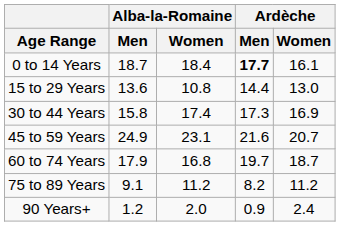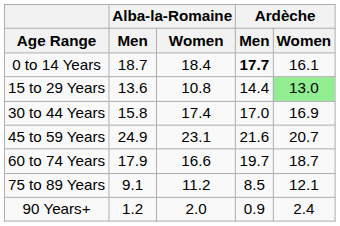 <table class="wikitable" style="text-align:center;">
 <tr>
 <th></th>
 <th colspan=2><strong>Alba-la-Romaine</strong></th>
 <th colspan=2><strong>Ardèche</strong></th>
 </tr>
 <tr>
 <th><strong>Age Range</strong></th>
 <th><strong>Men</strong></th>
 <th><strong>Women</strong></th>
 <th><strong>Men</strong></th>
 <th><strong>Women</strong></th>
 </tr>
 <tr>
 <td>0 to 14 Years</td>
 <td>18.7</td>
 <td>18.4</td>
 <td><strong>17.7</strong></td>
 <td>16.1</td>
 </tr>
 <tr>
 <td>15 to 29 Years</td>
 <td>13.6</td>
 <td>10.8</td>
 <td>14.4</td>
-<td>13.0</td>
+<td style="background: lightgreen;">13.0</td>
 </tr>
 <tr>
 <td>30 to 44 Years</td>
 <td>15.8</td>
 <td>17.4</td>
-<td>17.3</td>
+<td>17.0</td>
 <td>16.9</td>
 </tr>
 <tr>
 <td>45 to 59 Years</td>
 <td>24.9</td>
 <td>23.1</td>
 <td>21.6</td>
 <td>20.7</td>
 </tr>
 <tr>
 <td>60 to 74 Years</td>
 <td>17.9</td>
-<td>16.8</td>
+<td>16.6</td>
 <td>19.7</td>
 <td>18.7</td>
 </tr>
 <tr>
 <td>75 to 89 Years</td>
 <td>9.1</td>
 <td>11.2</td>
-<td>8.2</td>
-<td>11.2</td>
+<td>8.5</td>
+<td>12.1</td>
 </tr>
 <tr>
 <td>90 Years+</td>
 <td>1.2</td>
 <td>2.0</td>
 <td>0.9</td>
 <td>2.4</td>
 </tr>
 </table>
